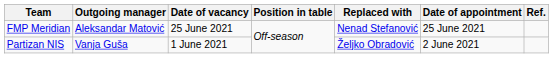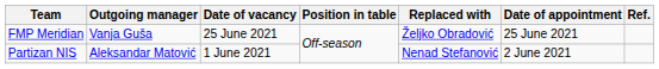 <table class="wikitable sortable">
 <tr>
 <th>Team</th>
 <th>Outgoing manager</th>
 <th>Date of vacancy</th>
 <th>Position in table</th>
 <th>Replaced with</th>
 <th>Date of appointment</th>
 <th>Ref.</th>
 </tr>
 <tr>
 <td><a href='#'>FMP Meridian</a></td>
-<td> <a href='#'>Aleksandar Matović</a></td>
+<td> <a href='#'>Vanja Guša</a></td>
 <td>25 June 2021</td>
 <td rowspan=2><em>Off-season</em></td>
-<td> <a href='#'>Nenad Stefanović</a></td>
+<td> <a href='#'>Željko Obradović</a></td>
 <td>25 June 2021</td>
 <td></td>
 </tr>
 <tr>
 <td><a href='#'>Partizan NIS</a></td>
-<td> <a href='#'>Vanja Guša</a></td>
+<td> <a href='#'>Aleksandar Matović</a></td>
 <td>1 June 2021</td>
-<td> <a href='#'>Željko Obradović</a></td>
+<td> <a href='#'>Nenad Stefanović</a></td>
 <td>2 June 2021</td>
 <td></td>
 </tr>
 </table>
